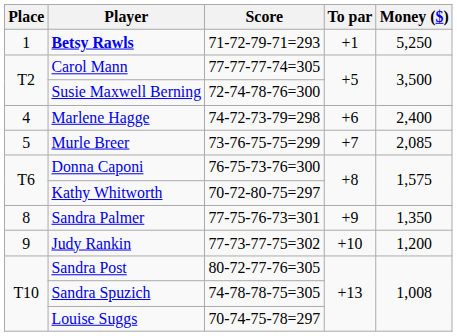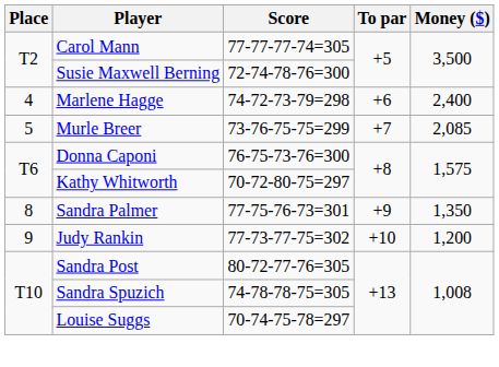 <table class="wikitable">
 <tr>
 <th>Place</th>
 <th>Player</th>
 <th>Score</th>
 <th>To par</th>
 <th>Money (<a href='#'>$</a>)</th>
-</tr>
-<tr>
-<td align=center>1</td>
-<td> <strong><a href='#'>Betsy Rawls</a></strong></td>
-<td>71-72-79-71=293</td>
-<td align=center>+1</td>
-<td align=center>5,250</td>
 </tr>
 <tr>
 <td align=center rowspan=2>T2</td>
 <td> <a href='#'>Carol Mann</a></td>
 <td>77-77-77-74=305</td>
 <td align=center rowspan=2>+5</td>
 <td align=center rowspan=2>3,500</td>
 </tr>
 <tr>
 <td> <a href='#'>Susie Maxwell Berning</a></td>
 <td>72-74-78-76=300</td>
 </tr>
 <tr>
 <td align=center>4</td>
 <td> <a href='#'>Marlene Hagge</a></td>
 <td>74-72-73-79=298</td>
 <td align=center>+6</td>
 <td align=center>2,400</td>
 </tr>
 <tr>
 <td align=center>5</td>
 <td> <a href='#'>Murle Breer</a></td>
 <td>73-76-75-75=299</td>
 <td align=center>+7</td>
 <td align=center>2,085</td>
 </tr>
 <tr>
 <td align=center rowspan=2>T6</td>
 <td> <a href='#'>Donna Caponi</a></td>
 <td>76-75-73-76=300</td>
 <td align=center rowspan=2>+8</td>
 <td align=center rowspan=2>1,575</td>
 </tr>
 <tr>
 <td> <a href='#'>Kathy Whitworth</a></td>
 <td>70-72-80-75=297</td>
 </tr>
 <tr>
 <td align=center>8</td>
 <td> <a href='#'>Sandra Palmer</a></td>
 <td>77-75-76-73=301</td>
 <td align=center>+9</td>
 <td align=center>1,350</td>
 </tr>
 <tr>
 <td align=center>9</td>
 <td> <a href='#'>Judy Rankin</a></td>
 <td>77-73-77-75=302</td>
 <td align=center>+10</td>
 <td align=center>1,200</td>
 </tr>
 <tr>
 <td align=center rowspan=3>T10</td>
 <td> <a href='#'>Sandra Post</a></td>
 <td>80-72-77-76=305</td>
 <td align=center rowspan=3>+13</td>
 <td align=center rowspan=3>1,008</td>
 </tr>
 <tr>
 <td> <a href='#'>Sandra Spuzich</a></td>
 <td>74-78-78-75=305</td>
 </tr>
 <tr>
 <td> <a href='#'>Louise Suggs</a></td>
 <td>70-74-75-78=297</td>
 </tr>
 </table>
